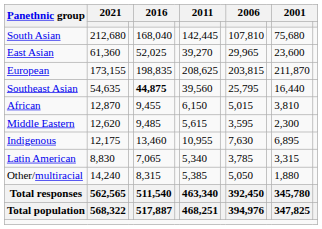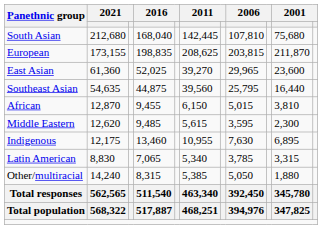 <table class="wikitable collapsible sortable ">
 <tr>
 <th rowspan="2"><a href='#'>Panethnic</a> group</th>
 <th colspan="2">2021</th>
 <th colspan="2">2016</th>
 <th colspan="2">2011</th>
 <th colspan="2">2006</th>
 <th colspan="2">2001</th>
 </tr>
 <tr>
 <th><a href='#'></a></th>
 <th></th>
 <th></th>
 <th></th>
 <th></th>
 <th></th>
 <th></th>
 <th></th>
 <th></th>
 <th></th>
 </tr>
 <tr>
 <td><a href='#'>South Asian</a></td>
 <td>212,680</td>
 <td></td>
 <td>168,040</td>
 <td></td>
 <td>142,445</td>
 <td></td>
 <td>107,810</td>
 <td></td>
 <td>75,680</td>
 <td></td>
 </tr>
 <tr>
+<td><a href='#'>European</a></td>
+<td>173,155</td>
+<td></td>
+<td>198,835</td>
+<td></td>
+<td>208,625</td>
+<td></td>
+<td>203,815</td>
+<td></td>
+<td>211,870</td>
+<td></td>
+</tr>
+<tr>
 <td><a href='#'>East Asian</a></td>
 <td>61,360</td>
 <td></td>
 <td>52,025</td>
 <td></td>
 <td>39,270</td>
 <td></td>
 <td>29,965</td>
 <td></td>
 <td>23,600</td>
 <td></td>
 </tr>
 <tr>
-<td><a href='#'>European</a></td>
-<td>173,155</td>
-<td></td>
-<td>198,835</td>
-<td></td>
-<td>208,625</td>
-<td></td>
-<td>203,815</td>
-<td></td>
-<td>211,870</td>
-<td></td>
-</tr>
-<tr>
 <td><a href='#'>Southeast Asian</a></td>
 <td>54,635</td>
 <td></td>
-<td><strong>44,875</strong></td>
+<td>44,875</td>
 <td></td>
 <td>39,560</td>
 <td></td>
 <td>25,795</td>
 <td></td>
 <td>16,440</td>
 <td></td>
 </tr>
 <tr>
 <td><a href='#'>African</a></td>
 <td>12,870</td>
 <td></td>
 <td>9,455</td>
 <td></td>
 <td>6,150</td>
 <td></td>
 <td>5,015</td>
 <td></td>
 <td>3,810</td>
 <td></td>
 </tr>
 <tr>
 <td><a href='#'>Middle Eastern</a></td>
 <td>12,620</td>
 <td></td>
 <td>9,485</td>
 <td></td>
 <td>5,615</td>
 <td></td>
 <td>3,595</td>
 <td></td>
 <td>2,300</td>
 <td></td>
 </tr>
 <tr>
 <td><a href='#'>Indigenous</a></td>
 <td>12,175</td>
 <td></td>
 <td>13,460</td>
 <td></td>
 <td>10,955</td>
 <td></td>
 <td>7,630</td>
 <td></td>
 <td>6,895</td>
 <td></td>
 </tr>
 <tr>
 <td><a href='#'>Latin American</a></td>
 <td>8,830</td>
 <td></td>
 <td>7,065</td>
 <td></td>
 <td>5,340</td>
 <td></td>
 <td>3,785</td>
 <td></td>
 <td>3,315</td>
 <td></td>
 </tr>
 <tr>
 <td>Other/<a href='#'>multiracial</a></td>
 <td>14,240</td>
 <td></td>
 <td>8,315</td>
 <td></td>
 <td>5,385</td>
 <td></td>
 <td>5,050</td>
 <td></td>
 <td>1,880</td>
 <td></td>
 </tr>
 <tr class="sortbottom">
 <th>Total responses</th>
 <th>562,565</th>
 <th></th>
 <th>511,540</th>
 <th></th>
 <th>463,340</th>
 <th></th>
 <th>392,450</th>
 <th></th>
 <th>345,780</th>
 <th></th>
 </tr>
 <tr class="sortbottom">
 <th>Total population</th>
 <th>568,322</th>
 <th></th>
 <th>517,887</th>
 <th></th>
 <th>468,251</th>
 <th></th>
 <th>394,976</th>
 <th></th>
 <th>347,825</th>
 <th></th>
 </tr>
 <tr class="sortbottom">
 <td colspan="11"></td>
 </tr>
 </table>
